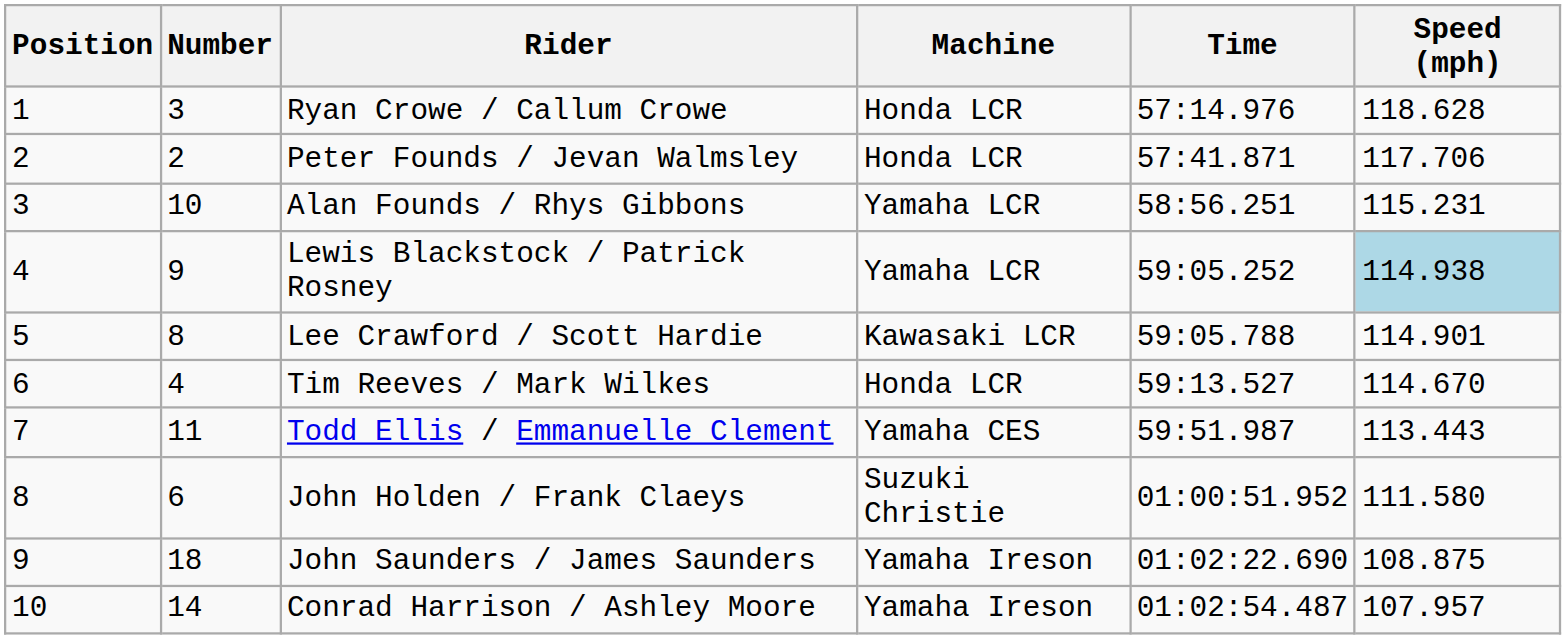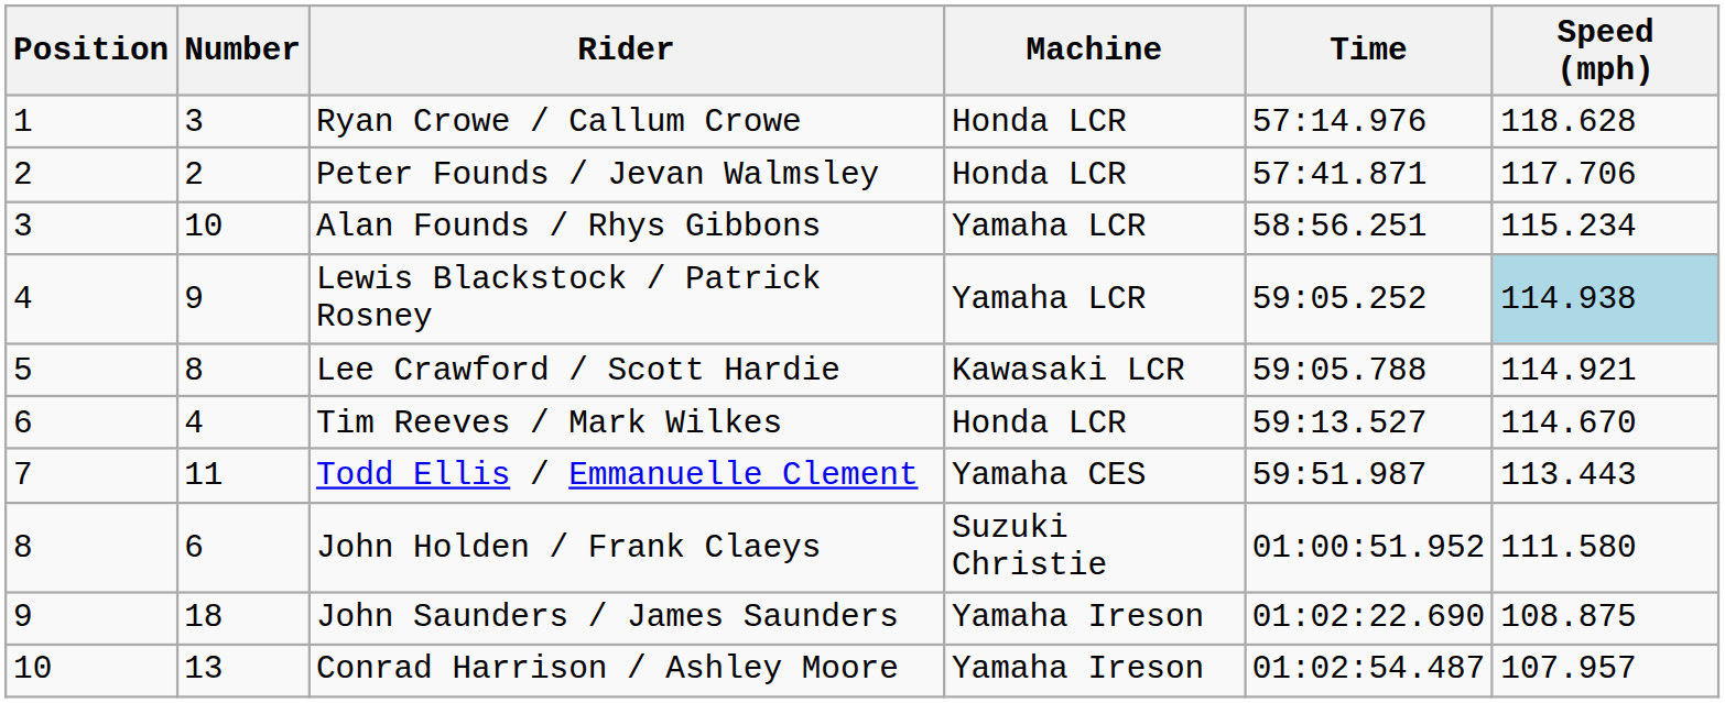 <table class="wikitable"  style="width:53em;margin-bottom:0;">
 <tr>
 <th>Position</th>
 <th>Number</th>
 <th>Rider</th>
 <th>Machine</th>
 <th>Time</th>
 <th>Speed (mph)</th>
 </tr>
 <tr>
 <td>1</td>
 <td>3</td>
 <td>Ryan Crowe / Callum Crowe</td>
 <td>Honda LCR</td>
 <td>57:14.976</td>
 <td>118.628</td>
 </tr>
 <tr>
 <td>2</td>
 <td>2</td>
 <td>Peter Founds / Jevan Walmsley</td>
 <td>Honda LCR</td>
 <td>57:41.871</td>
 <td>117.706</td>
 </tr>
 <tr>
 <td>3</td>
 <td>10</td>
 <td>Alan Founds / Rhys Gibbons</td>
 <td>Yamaha LCR</td>
 <td>58:56.251</td>
-<td>115.231</td>
+<td>115.234</td>
 </tr>
 <tr>
 <td>4</td>
 <td>9</td>
 <td>Lewis Blackstock / Patrick Rosney</td>
 <td>Yamaha LCR</td>
 <td>59:05.252</td>
 <td style="background: lightblue;">114.938</td>
 </tr>
 <tr>
 <td>5</td>
 <td>8</td>
 <td>Lee Crawford / Scott Hardie</td>
 <td>Kawasaki LCR</td>
 <td>59:05.788</td>
-<td>114.901</td>
+<td>114.921</td>
 </tr>
 <tr>
 <td>6</td>
 <td>4</td>
 <td>Tim Reeves / Mark Wilkes</td>
 <td>Honda LCR</td>
 <td>59:13.527</td>
 <td>114.670</td>
 </tr>
 <tr>
 <td>7</td>
 <td>11</td>
 <td><a href='#'>Todd Ellis</a> / <a href='#'>Emmanuelle Clement</a></td>
 <td>Yamaha CES</td>
 <td>59:51.987</td>
 <td>113.443</td>
 </tr>
 <tr>
 <td>8</td>
 <td>6</td>
 <td>John Holden / Frank Claeys</td>
 <td>Suzuki Christie</td>
 <td>01:00:51.952</td>
 <td>111.580</td>
 </tr>
 <tr>
 <td>9</td>
 <td>18</td>
 <td>John Saunders / James Saunders</td>
 <td>Yamaha Ireson</td>
 <td>01:02:22.690</td>
 <td>108.875</td>
 </tr>
 <tr>
 <td>10</td>
-<td>14</td>
+<td>13</td>
 <td>Conrad Harrison / Ashley Moore</td>
 <td>Yamaha Ireson</td>
 <td>01:02:54.487</td>
 <td>107.957</td>
 </tr>
 </table>
